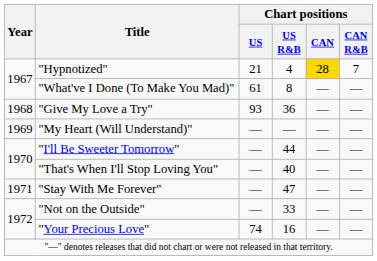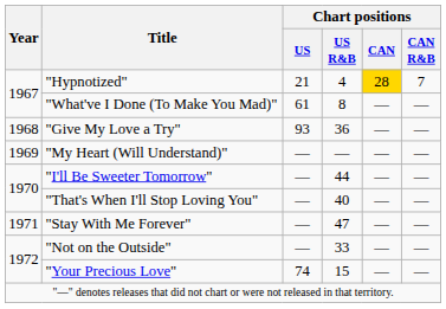 <table class="wikitable">
 <tr>
 <th width="28" rowspan="2">Year</th>
 <th width="250" rowspan="2">Title</th>
 <th colspan="4">Chart positions</th>
 </tr>
 <tr>
 <th width="35"><small><a href='#'>US</a></small><br></th>
 <th width="35"><small><a href='#'>US R&B</a></small><br></th>
 <th width="35"><small><a href='#'>CAN</a></small><br></th>
 <th width="35"><small><a href='#'>CAN R&B</a></small><br></th>
 </tr>
 <tr>
 <td rowspan="2">1967</td>
 <td>"Hypnotized"</td>
 <td align="center">21</td>
 <td align="center">4</td>
 <td align="center" style="background: gold;">28</td>
 <td align="center">7</td>
 </tr>
 <tr>
 <td>"What've I Done (To Make You Mad)"</td>
 <td align="center">61</td>
 <td align="center">8</td>
 <td align="center">—</td>
 <td align="center">—</td>
 </tr>
 <tr>
 <td>1968</td>
 <td>"Give My Love a Try"</td>
 <td align="center">93</td>
 <td align="center">36</td>
 <td align="center">—</td>
 <td align="center">—</td>
 </tr>
 <tr>
 <td>1969</td>
 <td>"My Heart (Will Understand)"</td>
 <td align="center">—</td>
 <td align="center">—</td>
 <td align="center">—</td>
 <td align="center">—</td>
 </tr>
 <tr>
 <td rowspan="2">1970</td>
 <td>"<a href='#'>I'll Be Sweeter Tomorrow</a>"</td>
 <td align="center">—</td>
 <td align="center">44</td>
 <td align="center">—</td>
 <td align="center">—</td>
 </tr>
 <tr>
 <td>"That's When I'll Stop Loving You"</td>
 <td align="center">—</td>
 <td align="center">40</td>
 <td align="center">—</td>
 <td align="center">—</td>
 </tr>
 <tr>
 <td>1971</td>
 <td>"Stay With Me Forever"</td>
 <td align="center">—</td>
 <td align="center">47</td>
 <td align="center">—</td>
 <td align="center">—</td>
 </tr>
 <tr>
 <td rowspan="2">1972</td>
 <td>"Not on the Outside"</td>
 <td align="center">—</td>
 <td align="center">33</td>
 <td align="center">—</td>
 <td align="center">—</td>
 </tr>
 <tr>
 <td>"<a href='#'>Your Precious Love</a>"</td>
 <td align="center">74</td>
-<td align="center">16</td>
+<td align="center">15</td>
 <td align="center">—</td>
 <td align="center">—</td>
 </tr>
 <tr>
 <td colspan="7" style="text-align:center; font-size:9pt;">"—" denotes releases that did not chart or were not released in that territory.</td>
 </tr>
 </table>
